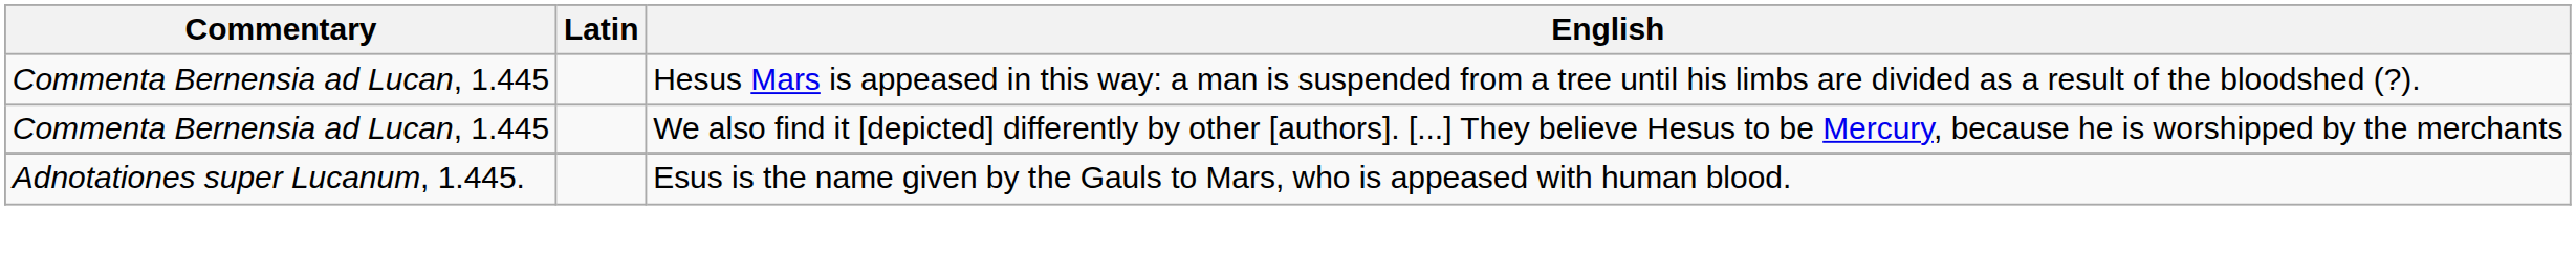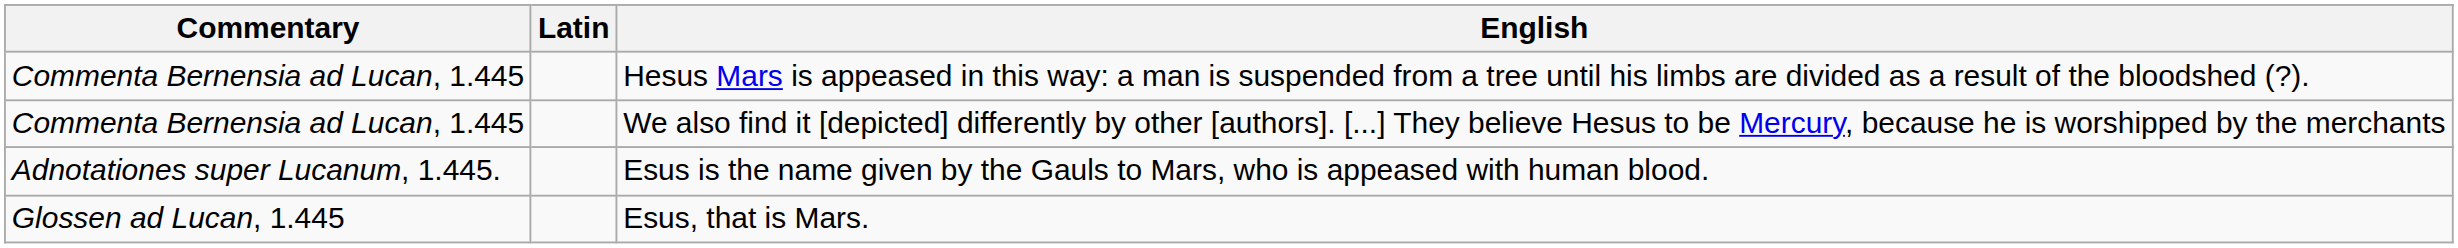 <table class="wikitable">
 <tr>
 <th>Commentary</th>
 <th>Latin</th>
 <th>English</th>
 </tr>
 <tr>
 <td><em>Commenta Bernensia ad Lucan</em>, 1.445</td>
 <td></td>
 <td>Hesus <a href='#'>Mars</a> is appeased in this way: a man is suspended from a tree until his limbs are divided as a result of the bloodshed (?).</td>
 </tr>
 <tr>
 <td><em>Commenta Bernensia ad Lucan</em>, 1.445</td>
 <td></td>
 <td>We also find it [depicted] differently by other [authors]. [...] They believe Hesus to be <a href='#'>Mercury</a>, because he is worshipped by the merchants</td>
 </tr>
 <tr>
 <td><em>Adnotationes super Lucanum</em>, 1.445.</td>
 <td></td>
 <td>Esus is the name given by the Gauls to Mars, who is appeased with human blood.</td>
 </tr>
+<tr>
+<td><em>Glossen ad Lucan</em>, 1.445</td>
+<td></td>
+<td>Esus, that is Mars.</td>
+</tr>
 </table>
